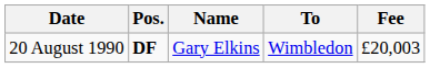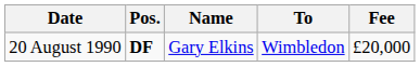 <table class="wikitable">
 <tr>
 <th>Date</th>
 <th>Pos.</th>
 <th>Name</th>
 <th>To</th>
 <th>Fee</th>
 </tr>
 <tr>
 <td>20 August 1990</td>
 <td><strong>DF</strong></td>
 <td> <a href='#'>Gary Elkins</a></td>
 <td> <a href='#'>Wimbledon</a></td>
-<td>£20,003</td>
+<td>£20,000</td>
 </tr>
 <tr>
 </tr>
 </table>
